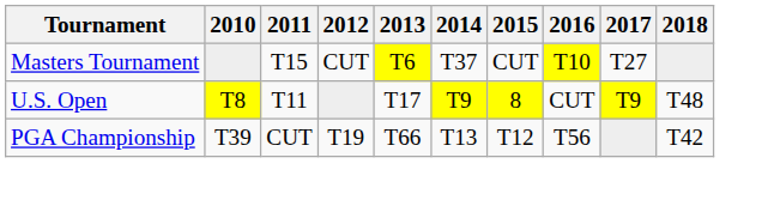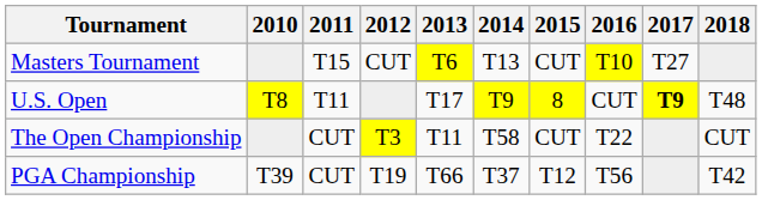 <table class="wikitable" style="font-size:95%;text-align:center;">
 <tr>
 <th>Tournament</th>
 <th>2010</th>
 <th>2011</th>
 <th>2012</th>
 <th>2013</th>
 <th>2014</th>
 <th>2015</th>
 <th>2016</th>
 <th>2017</th>
 <th>2018</th>
 </tr>
 <tr>
 <td align=left><a href='#'>Masters Tournament</a></td>
 <td style="background:#eeeeee;"></td>
 <td>T15</td>
 <td>CUT</td>
 <td style="background:yellow;">T6</td>
-<td>T37</td>
+<td>T13</td>
 <td>CUT</td>
 <td style="background:yellow;">T10</td>
 <td>T27</td>
 <td style="background:#eeeeee;"></td>
 </tr>
 <tr>
 <td align=left><a href='#'>U.S. Open</a></td>
 <td style="background:yellow;">T8</td>
 <td>T11</td>
 <td style="background:#eeeeee;"></td>
 <td>T17</td>
 <td style="background:yellow;">T9</td>
 <td style="background:yellow;">8</td>
 <td>CUT</td>
-<td style="background:yellow;">T9</td>
+<td style="background:yellow;"><strong>T9</strong></td>
 <td>T48</td>
+</tr>
+<tr>
+<td align=left><a href='#'>The Open Championship</a></td>
+<td style="background:#eeeeee;"></td>
+<td>CUT</td>
+<td style="background:yellow;">T3</td>
+<td>T11</td>
+<td>T58</td>
+<td>CUT</td>
+<td>T22</td>
+<td style="background:#eeeeee;"></td>
+<td>CUT</td>
 </tr>
 <tr>
 <td align=left><a href='#'>PGA Championship</a></td>
 <td>T39</td>
 <td>CUT</td>
 <td>T19</td>
 <td>T66</td>
-<td>T13</td>
+<td>T37</td>
 <td>T12</td>
 <td>T56</td>
 <td style="background:#eeeeee;"></td>
 <td>T42</td>
 </tr>
 </table>
